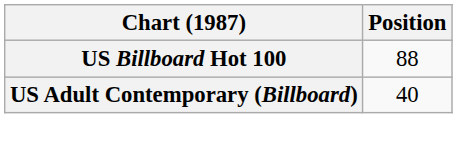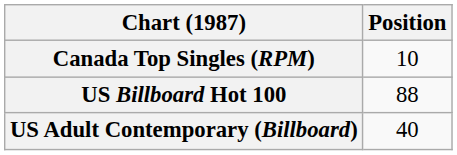 <table class="wikitable sortable plainrowheaders" style="text-align:center">
 <tr>
 <th scope="col">Chart (1987)</th>
 <th scope="col">Position</th>
+</tr>
+<tr>
+<th scope="row">Canada Top Singles (<em>RPM</em>)</th>
+<td>10</td>
 </tr>
 <tr>
 <th scope="row">US <em>Billboard</em> Hot 100</th>
 <td>88</td>
 </tr>
 <tr>
 <th scope="row">US Adult Contemporary (<em>Billboard</em>)</th>
 <td>40</td>
 </tr>
 </table>
